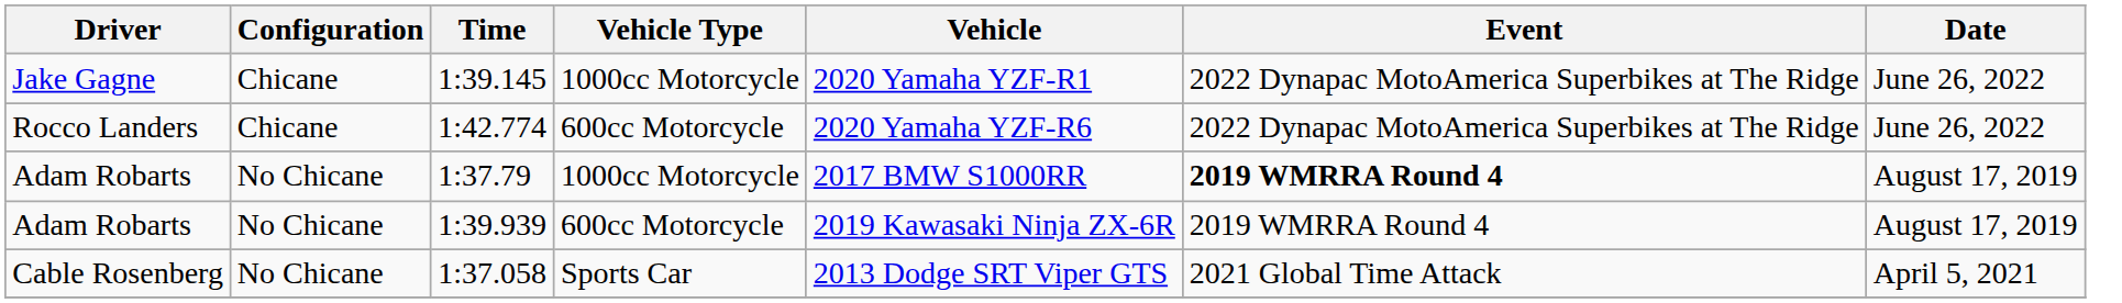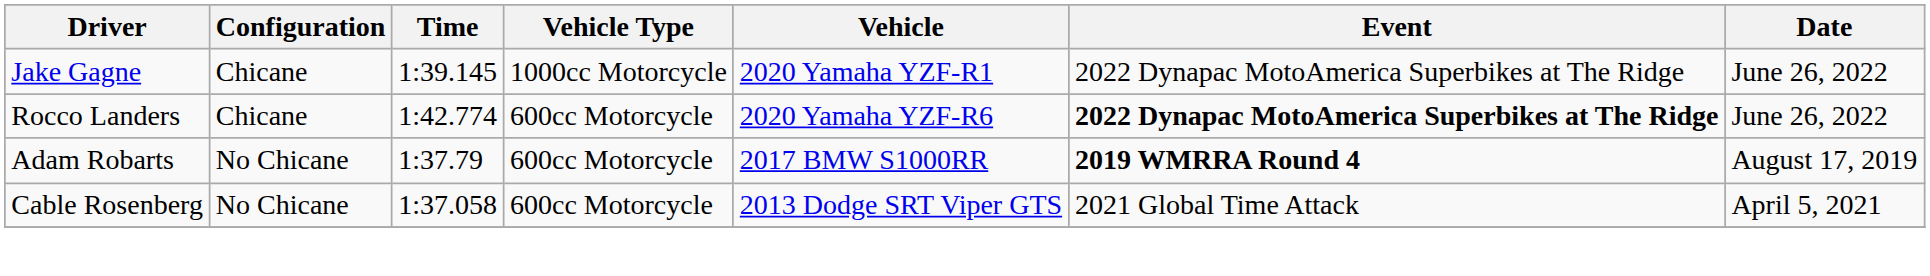 <table class="wikitable sortable">
 <tr>
 <th>Driver</th>
 <th>Configuration</th>
 <th>Time</th>
 <th>Vehicle Type</th>
 <th>Vehicle</th>
 <th>Event</th>
 <th>Date</th>
 </tr>
 <tr>
 <td><a href='#'>Jake Gagne</a></td>
 <td>Chicane</td>
 <td>1:39.145</td>
 <td>1000cc Motorcycle</td>
 <td><a href='#'>2020 Yamaha YZF-R1</a></td>
 <td>2022 Dynapac MotoAmerica Superbikes at The Ridge</td>
 <td>June 26, 2022</td>
 </tr>
 <tr>
 <td>Rocco Landers</td>
 <td>Chicane</td>
 <td>1:42.774</td>
 <td>600cc Motorcycle</td>
 <td><a href='#'>2020 Yamaha YZF-R6</a></td>
-<td>2022 Dynapac MotoAmerica Superbikes at The Ridge</td>
+<td><strong>2022 Dynapac MotoAmerica Superbikes at The Ridge</strong></td>
 <td>June 26, 2022</td>
 </tr>
 <tr>
 <td>Adam Robarts</td>
 <td>No Chicane</td>
 <td>1:37.79</td>
-<td>1000cc Motorcycle</td>
+<td>600cc Motorcycle</td>
 <td><a href='#'>2017 BMW S1000RR</a></td>
 <td><strong>2019 WMRRA Round 4</strong></td>
-<td>August 17, 2019</td>
-</tr>
-<tr>
-<td>Adam Robarts</td>
-<td>No Chicane</td>
-<td>1:39.939</td>
-<td>600cc Motorcycle</td>
-<td><a href='#'>2019 Kawasaki Ninja ZX-6R</a></td>
-<td>2019 WMRRA Round 4</td>
 <td>August 17, 2019</td>
 </tr>
 <tr>
 <td>Cable Rosenberg</td>
 <td>No Chicane</td>
 <td>1:37.058</td>
-<td>Sports Car</td>
+<td>600cc Motorcycle</td>
 <td><a href='#'>2013 Dodge SRT Viper GTS</a></td>
 <td>2021 Global Time Attack</td>
 <td>April 5, 2021</td>
 </tr>
 <tr>
 </tr>
 </table>
